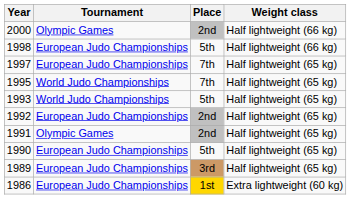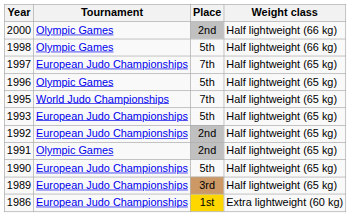 <table class=wikitable>
 <tr>
 <th>Year</th>
 <th>Tournament</th>
 <th>Place</th>
 <th>Weight class</th>
 </tr>
 <tr>
 <td>2000</td>
 <td><a href='#'>Olympic Games</a></td>
 <td bgcolor="silver" align="center">2nd</td>
 <td>Half lightweight (66 kg)</td>
 </tr>
 <tr>
 <td>1998</td>
-<td><a href='#'>European Judo Championships</a></td>
+<td><a href='#'>Olympic Games</a></td>
 <td align="center">5th</td>
 <td>Half lightweight (66 kg)</td>
 </tr>
 <tr>
 <td>1997</td>
 <td><a href='#'>European Judo Championships</a></td>
 <td align="center">7th</td>
 <td>Half lightweight (65 kg)</td>
 </tr>
 <tr>
+<td>1996</td>
+<td><a href='#'>Olympic Games</a></td>
+<td align="center">5th</td>
+<td>Half lightweight (65 kg)</td>
+</tr>
+<tr>
 <td>1995</td>
 <td><a href='#'>World Judo Championships</a></td>
 <td align="center">7th</td>
 <td>Half lightweight (65 kg)</td>
 </tr>
 <tr>
 <td>1993</td>
-<td><a href='#'>World Judo Championships</a></td>
+<td><a href='#'>European Judo Championships</a></td>
 <td align="center">5th</td>
 <td>Half lightweight (65 kg)</td>
 </tr>
 <tr>
 <td>1992</td>
 <td><a href='#'>European Judo Championships</a></td>
 <td bgcolor="silver" align="center">2nd</td>
 <td>Half lightweight (65 kg)</td>
 </tr>
 <tr>
 <td>1991</td>
 <td><a href='#'>Olympic Games</a></td>
 <td bgcolor="silver" align="center">2nd</td>
 <td>Half lightweight (65 kg)</td>
 </tr>
 <tr>
 <td>1990</td>
 <td><a href='#'>European Judo Championships</a></td>
 <td align="center">5th</td>
 <td>Half lightweight (65 kg)</td>
 </tr>
 <tr>
 <td>1989</td>
 <td><a href='#'>European Judo Championships</a></td>
 <td bgcolor="cc9966" align="center">3rd</td>
 <td>Half lightweight (65 kg)</td>
 </tr>
 <tr>
 <td>1986</td>
 <td><a href='#'>European Judo Championships</a></td>
 <td bgcolor="gold" align="center">1st</td>
 <td>Extra lightweight (60 kg)</td>
 </tr>
 </table>
